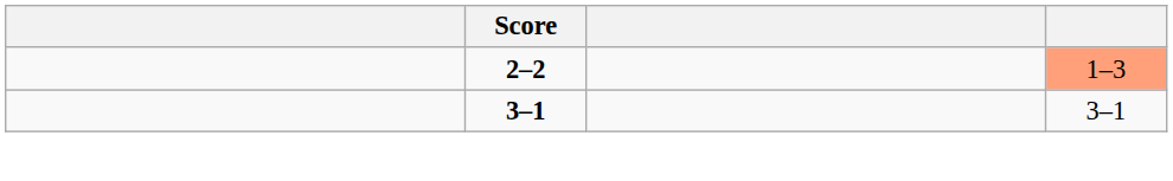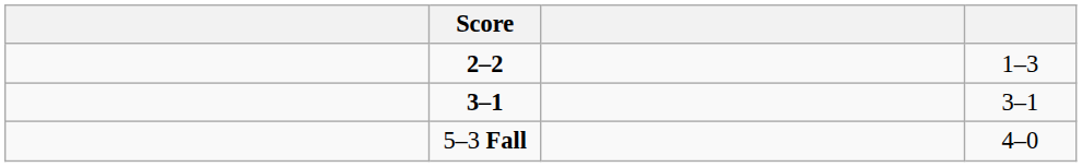 <table class="wikitable" style="text-align: center; ">
 <tr>
 <th align="right" width="270"></th>
 <th width="65">Score</th>
 <th align="left" width="270"></th>
 <th width="65"></th>
 </tr>
 <tr>
 <td align="left"></td>
 <td><strong>2–2</strong></td>
 <td align="left"><strong></strong></td>
-<td style="background: lightsalmon;">1–3 <strong></strong></td>
+<td>1–3 <strong></strong></td>
 </tr>
 <tr>
 <td align="left"><strong></strong></td>
 <td><strong>3–1</strong></td>
 <td align="left"></td>
 <td>3–1 <strong></strong></td>
 </tr>
+<tr>
+<td align="left"><strong></strong></td>
+<td>5–3 <strong>Fall</strong></td>
+<td align="left"></td>
+<td>4–0 <strong></strong></td>
+</tr>
 </table>
